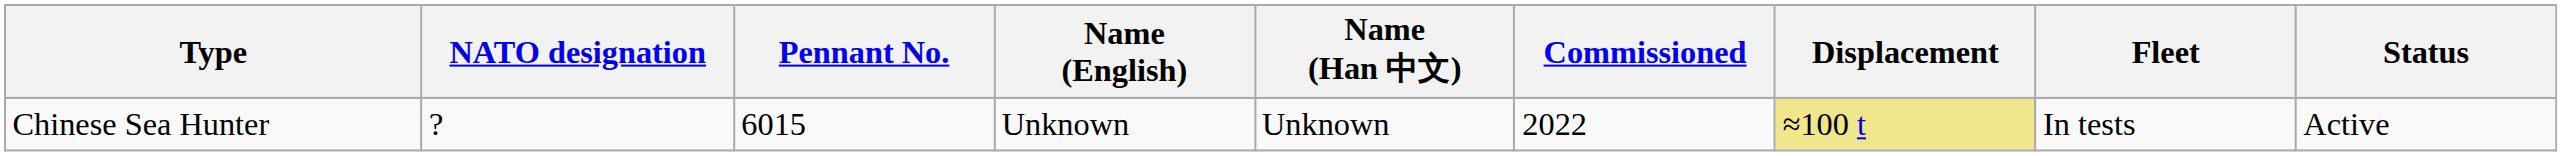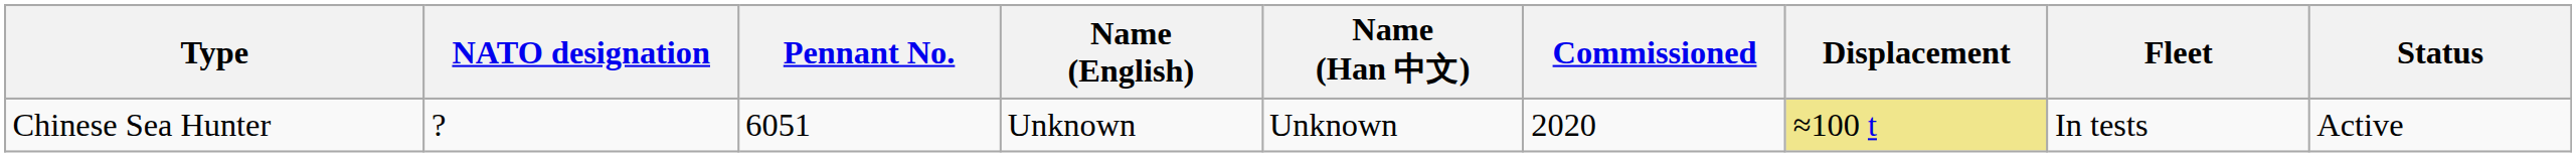 <table class="wikitable sortable"  style="margin:auto; width:100%;">
 <tr>
 <th style="text-align:center; width:16%;">Type</th>
 <th style="text-align:center; width:12%;"><a href='#'>NATO designation</a></th>
 <th style="text-align:center; width:10%;"><a href='#'>Pennant No.</a></th>
 <th style="text-align:center; width:10%;">Name<br>(English)</th>
 <th style="text-align:center; width:10%;">Name<br>(Han 中文)</th>
 <th style="text-align:center; width:10%;"><a href='#'>Commissioned</a></th>
 <th style="text-align:center; width:10%;">Displacement</th>
 <th style="text-align:center; width:10%;">Fleet</th>
 <th style="text-align:center; width:10%;">Status</th>
 </tr>
 <tr>
 <td>Chinese Sea Hunter</td>
 <td>?</td>
-<td>6015</td>
+<td>6051</td>
 <td>Unknown</td>
 <td>Unknown</td>
-<td>2022</td>
+<td>2020</td>
 <td style="background: khaki;">≈100 <a href='#'>t</a></td>
 <td>In tests</td>
 <td><span>Active</span></td>
 </tr>
 </table>
